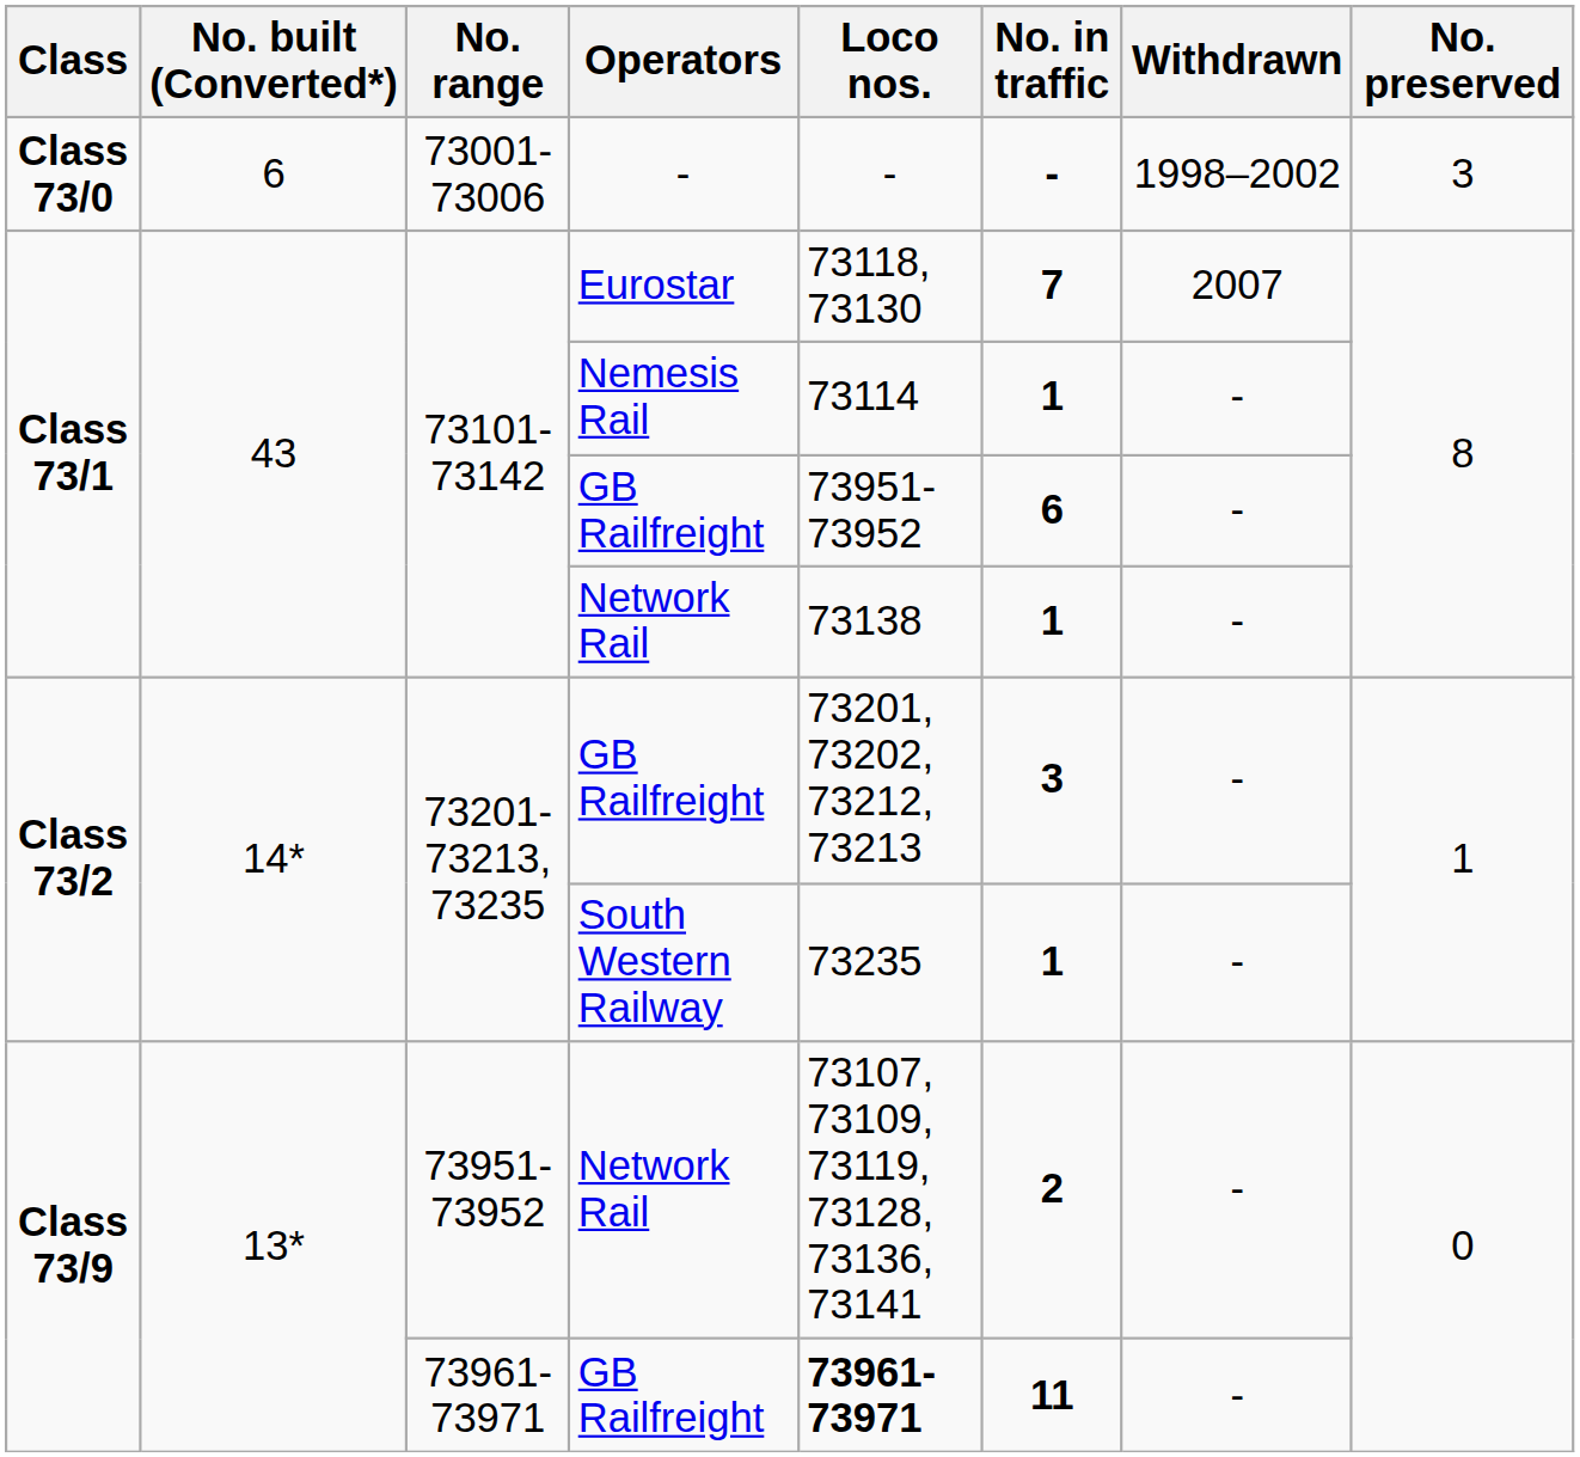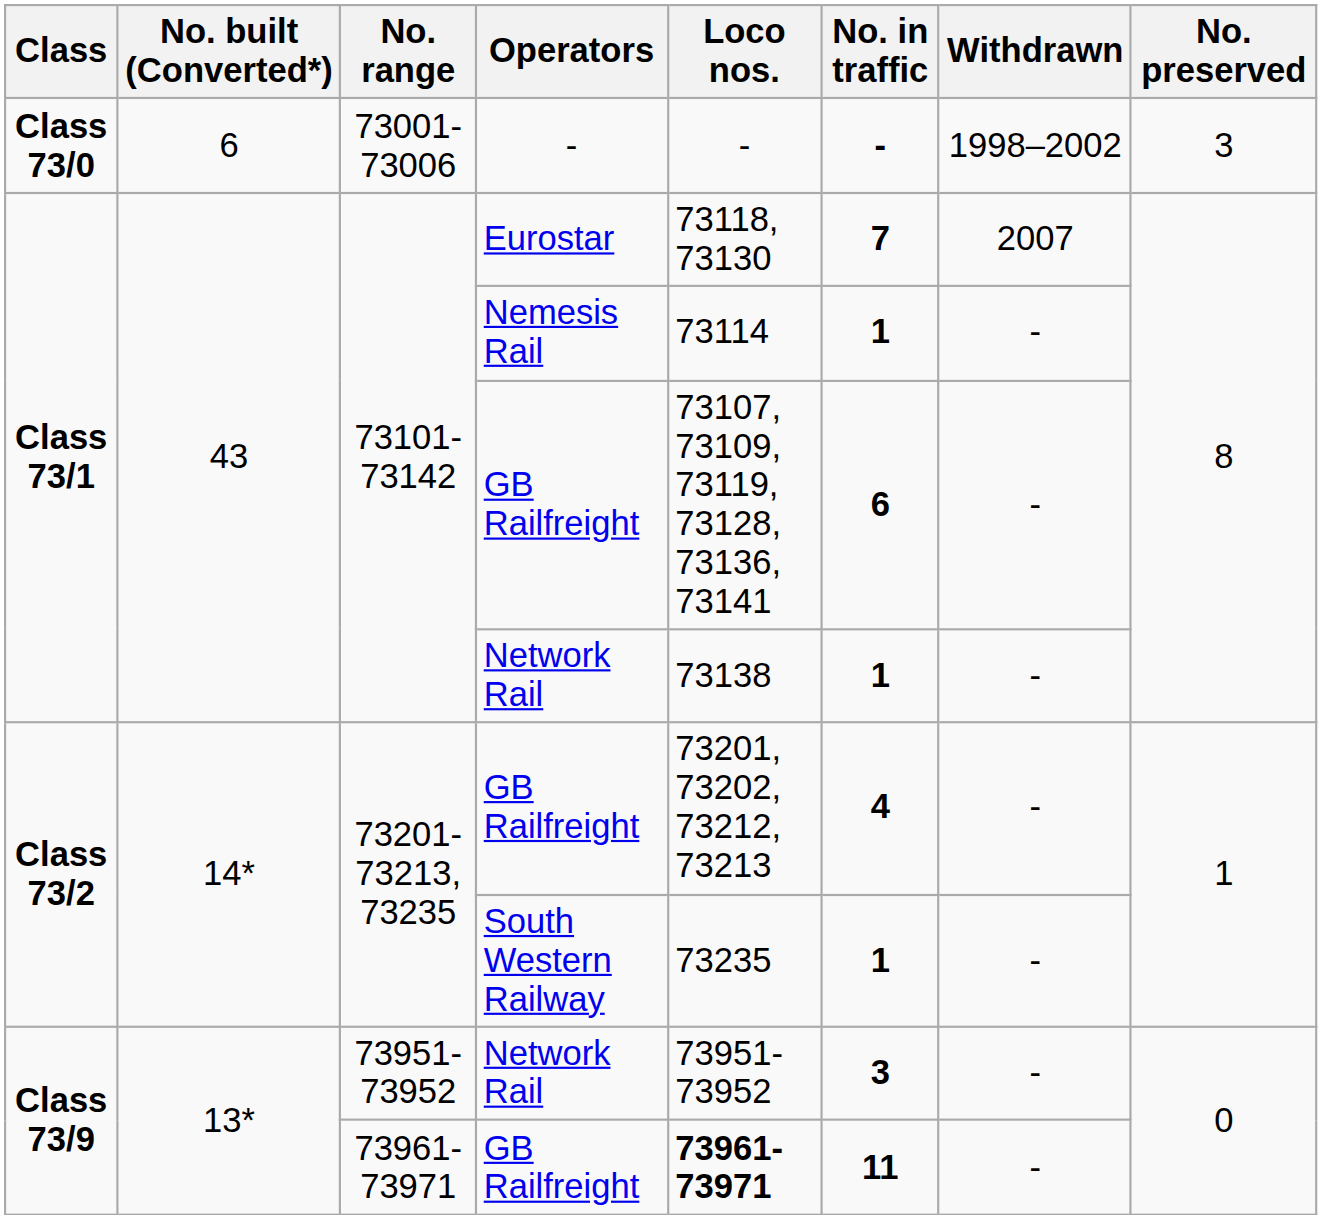 <table class="wikitable">
 <tr>
 <th>Class</th>
 <th>No. built<br>(Converted*)</th>
 <th>No. range</th>
 <th align=left>Operators</th>
 <th align=left>Loco nos.</th>
 <th>No. in traffic</th>
 <th>Withdrawn</th>
 <th>No. preserved</th>
 </tr>
 <tr>
 <td align=center><strong>Class 73/0</strong></td>
 <td align=center>6</td>
 <td align=center>73001-73006</td>
 <td align=center>-</td>
 <td align=center>-</td>
 <td align=center><strong>-</strong></td>
 <td align=center>1998–2002</td>
 <td style="text-align:center;">3</td>
 </tr>
 <tr>
 <td rowspan="4" style="text-align:center;"><strong>Class 73/1</strong></td>
 <td rowspan="4" style="text-align:center;">43</td>
 <td rowspan="4" style="text-align:center;">73101-73142</td>
 <td align=left><a href='#'>Eurostar</a></td>
 <td align=left>73118, 73130</td>
 <td align=center><strong>7</strong></td>
 <td align=center>2007</td>
 <td rowspan=4 style="text-align:center;">8</td>
 </tr>
 <tr>
 <td align=left><a href='#'>Nemesis Rail</a></td>
 <td align=left>73114</td>
 <td align=center><strong>1</strong></td>
 <td align=center>-</td>
 </tr>
 <tr>
 <td align=left><a href='#'>GB Railfreight</a></td>
-<td align=left>73951-73952</td>
+<td align=left>73107, 73109, 73119, 73128, 73136, 73141</td>
 <td align=center><strong>6</strong></td>
 <td align=center>-</td>
 </tr>
 <tr>
 <td align=left><a href='#'>Network Rail</a></td>
 <td align=left>73138</td>
 <td align=center><strong>1</strong></td>
 <td align=center>-</td>
 </tr>
 <tr>
 <td rowspan="2" style="text-align:center;"><strong>Class 73/2</strong></td>
 <td rowspan="2" style="text-align:center;">14*</td>
 <td rowspan="2" style="text-align:center;">73201-73213, 73235</td>
 <td align="left"><a href='#'>GB Railfreight</a></td>
 <td align="left">73201, 73202, 73212, 73213</td>
-<td align="center"><strong>3</strong></td>
+<td align="center"><strong>4</strong></td>
 <td align="center">-</td>
 <td rowspan="2" style="text-align:center;">1</td>
 </tr>
 <tr>
 <td align=left><a href='#'>South Western Railway</a></td>
 <td align=left>73235</td>
 <td align=center><strong>1</strong></td>
 <td align=center>-</td>
 </tr>
 <tr>
 <td rowspan="2" style="text-align:center;"><strong>Class 73/9</strong></td>
 <td rowspan="2" style="text-align:center;">13*</td>
 <td align=left style="text-align:center;">73951-73952</td>
 <td align=left><a href='#'>Network Rail</a></td>
-<td align=left>73107, 73109, 73119, 73128, 73136, 73141</td>
-<td align=center><strong>2</strong></td>
+<td align=left>73951-73952</td>
+<td align=center><strong>3</strong></td>
 <td align=center>-</td>
 <td rowspan=2 style="text-align:center;">0</td>
 </tr>
 <tr>
 <td align=left style="text-align:center;">73961-73971</td>
 <td align=left><a href='#'>GB Railfreight</a></td>
 <td align=left><strong>73961-73971</strong></td>
 <td align=center><strong>11</strong></td>
 <td align=center>-</td>
 </tr>
 </table>
